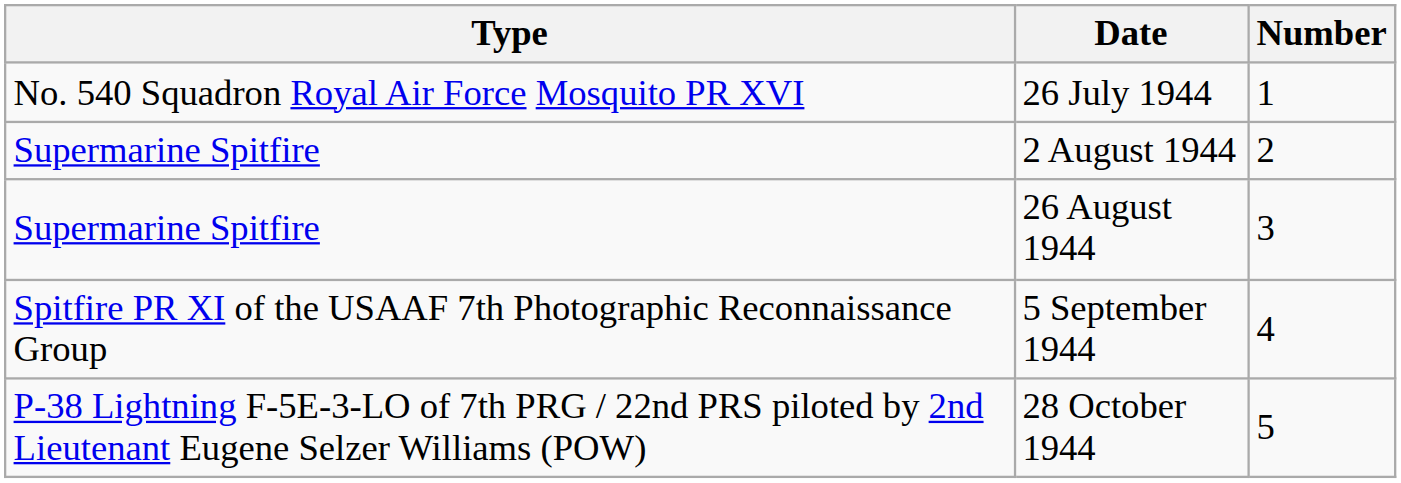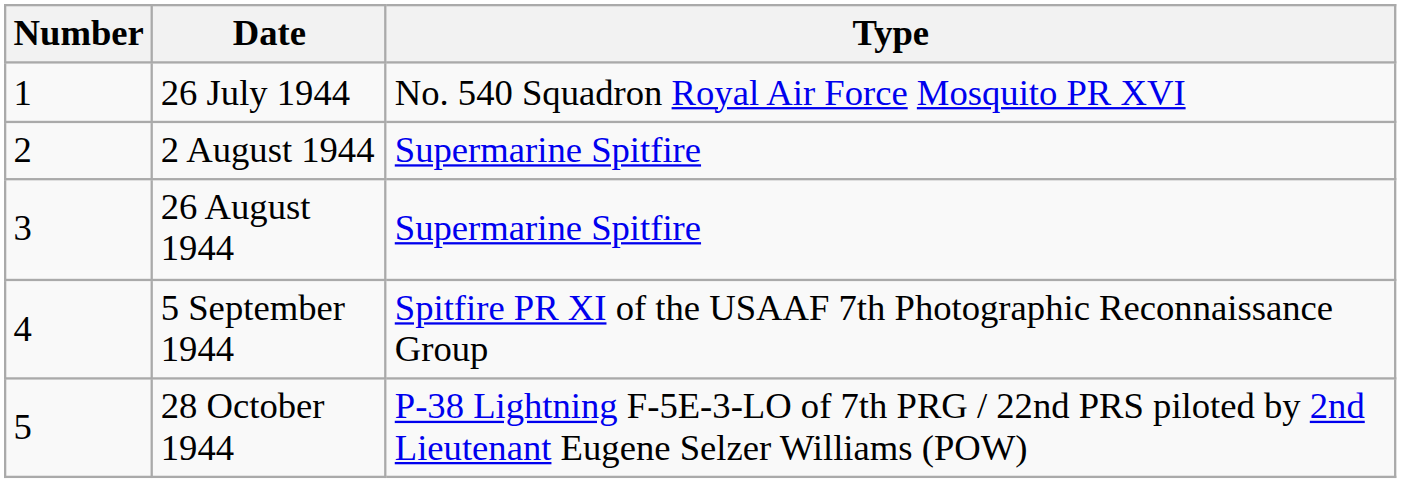 <table class="wikitable">
 <tr>
+<th>Number</th>
+<th>Date</th>
 <th>Type</th>
-<th>Date</th>
-<th>Number</th>
 </tr>
 <tr>
+<td>1</td>
+<td>26 July 1944</td>
 <td>No. 540 Squadron <a href='#'>Royal Air Force</a> <a href='#'>Mosquito PR XVI</a></td>
-<td>26 July 1944</td>
-<td>1</td>
 </tr>
 <tr>
+<td>2</td>
+<td>2 August 1944</td>
 <td><a href='#'>Supermarine Spitfire</a></td>
-<td>2 August 1944</td>
-<td>2</td>
 </tr>
 <tr>
+<td>3</td>
+<td>26 August 1944</td>
 <td><a href='#'>Supermarine Spitfire</a></td>
-<td>26 August 1944</td>
-<td>3</td>
 </tr>
 <tr>
+<td>4</td>
+<td>5 September 1944</td>
 <td><a href='#'>Spitfire PR XI</a> of the USAAF 7th Photographic Reconnaissance Group</td>
-<td>5 September 1944</td>
-<td>4</td>
 </tr>
 <tr>
+<td>5</td>
+<td>28 October 1944</td>
 <td><a href='#'>P-38 Lightning</a> F-5E-3-LO of 7th PRG / 22nd PRS piloted by <a href='#'>2nd Lieutenant</a> Eugene Selzer Williams (POW)</td>
-<td>28 October 1944</td>
-<td>5</td>
 </tr>
 </table>
